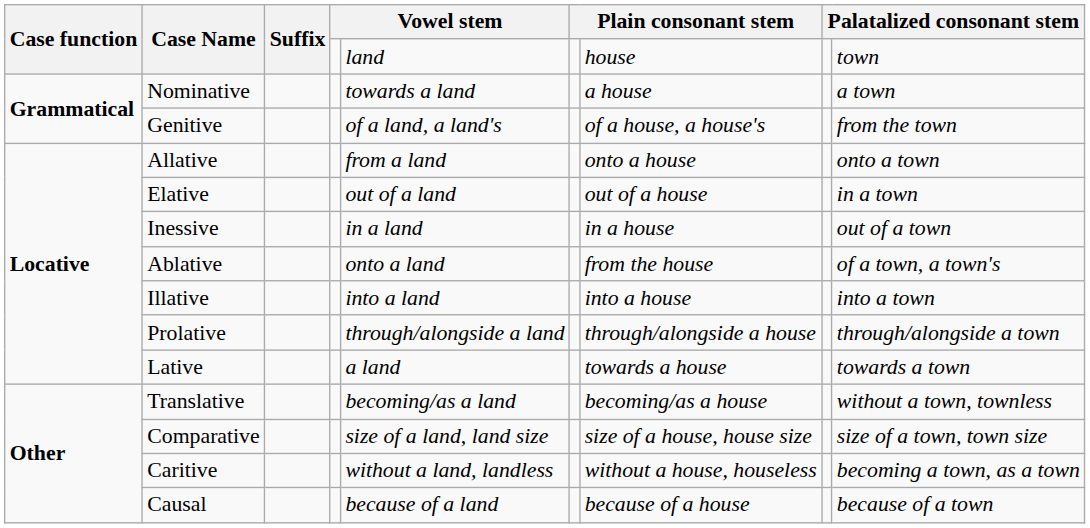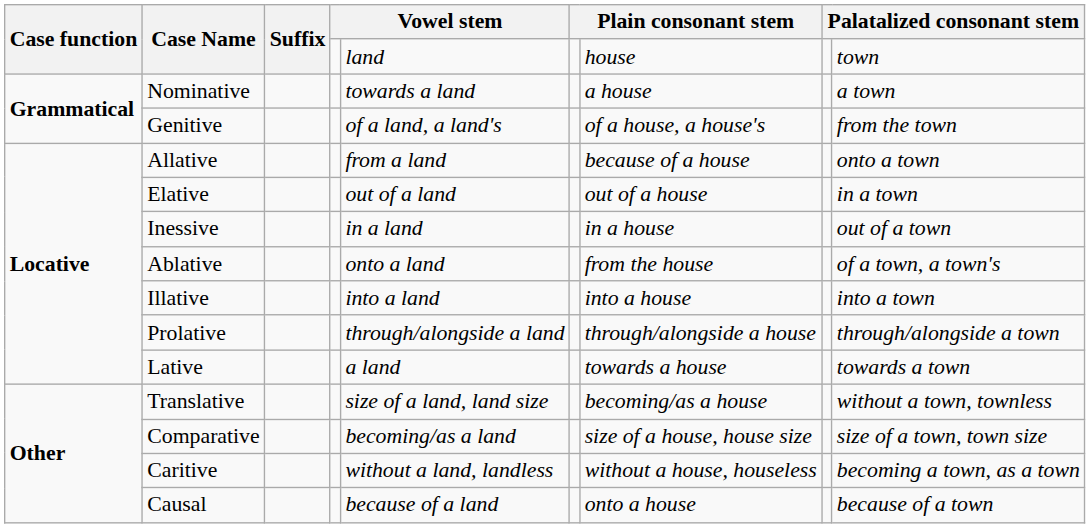 <table class="wikitable">
 <tr>
 <th rowspan="2">Case function</th>
 <th rowspan="2">Case Name</th>
 <th rowspan="2">Suffix</th>
 <th colspan="2">Vowel stem</th>
 <th colspan="2">Plain consonant stem</th>
 <th colspan="2">Palatalized consonant stem</th>
 </tr>
 <tr>
 <td></td>
 <td><em>land</em></td>
 <td></td>
 <td><em>house</em></td>
 <td></td>
 <td><em>town</em></td>
 </tr>
 <tr>
 <td rowspan="2"><strong>Grammatical</strong></td>
 <td>Nominative</td>
 <td></td>
 <td></td>
 <td><em>towards a land</em></td>
 <td></td>
 <td><em>a house</em></td>
 <td></td>
 <td><em>a town</em></td>
 </tr>
 <tr>
 <td>Genitive</td>
 <td></td>
 <td></td>
 <td><em>of a land, a land's</em></td>
 <td></td>
 <td><em>of a house, a house's</em></td>
 <td></td>
 <td><em>from the town</em></td>
 </tr>
 <tr>
 <td rowspan="7"><strong>Locative</strong></td>
 <td>Allative</td>
 <td></td>
 <td></td>
 <td><em>from a land</em></td>
 <td></td>
-<td><em>onto a house</em></td>
+<td><em>because of a house</em></td>
 <td></td>
 <td><em>onto a town</em></td>
 </tr>
 <tr>
 <td>Elative</td>
 <td></td>
 <td></td>
 <td><em>out of a land</em></td>
 <td></td>
 <td><em>out of a house</em></td>
 <td></td>
 <td><em>in a town</em></td>
 </tr>
 <tr>
 <td>Inessive</td>
 <td></td>
 <td></td>
 <td><em>in a land</em></td>
 <td></td>
 <td><em>in a house</em></td>
 <td></td>
 <td><em>out of a town</em></td>
 </tr>
 <tr>
 <td>Ablative</td>
 <td></td>
 <td></td>
 <td><em>onto a land</em></td>
 <td></td>
 <td><em>from the house</em></td>
 <td></td>
 <td><em>of a town, a town's</em></td>
 </tr>
 <tr>
 <td>Illative</td>
 <td></td>
 <td></td>
 <td><em>into a land</em></td>
 <td></td>
 <td><em>into a house</em></td>
 <td></td>
 <td><em>into a town</em></td>
 </tr>
 <tr>
 <td>Prolative</td>
 <td></td>
 <td></td>
 <td><em>through/alongside a land</em></td>
 <td></td>
 <td><em>through/alongside a house</em></td>
 <td></td>
 <td><em>through/alongside a town</em></td>
 </tr>
 <tr>
 <td>Lative</td>
 <td></td>
 <td></td>
 <td><em>a land</em></td>
 <td></td>
 <td><em>towards a house</em></td>
 <td></td>
 <td><em>towards a town</em></td>
 </tr>
 <tr>
 <td rowspan="4"><strong>Other</strong></td>
 <td>Translative</td>
 <td></td>
 <td></td>
-<td><em>becoming/as a land</em></td>
+<td><em>size of a land, land size</em></td>
 <td></td>
 <td><em>becoming/as a house</em></td>
 <td></td>
 <td><em>without a town, townless</em></td>
 </tr>
 <tr>
 <td>Comparative</td>
 <td></td>
 <td></td>
-<td><em>size of a land, land size</em></td>
+<td><em>becoming/as a land</em></td>
 <td></td>
 <td><em>size of a house, house size</em></td>
 <td></td>
 <td><em>size of a town, town size</em></td>
 </tr>
 <tr>
 <td>Caritive</td>
 <td></td>
 <td></td>
 <td><em>without a land, landless</em></td>
 <td></td>
 <td><em>without a house, houseless</em></td>
 <td></td>
 <td><em>becoming a town, as a town</em></td>
 </tr>
 <tr>
 <td>Causal</td>
 <td></td>
 <td></td>
 <td><em>because of a land</em></td>
 <td></td>
-<td><em>because of a house</em></td>
+<td><em>onto a house</em></td>
 <td></td>
 <td><em>because of a town</em></td>
 </tr>
 </table>
